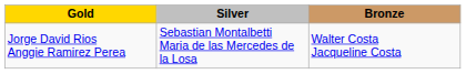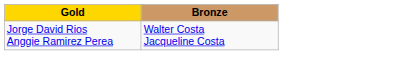 <table class="wikitable" style="text-align:left">
 <tr align="center">
 <td width=200 bgcolor=gold><strong>Gold</strong></td>
-<td width=200 bgcolor=silver><strong>Silver</strong></td>
 <td width=200 bgcolor=CC9966><strong>Bronze</strong></td>
 </tr>
 <tr>
 <td><a href='#'>Jorge David Rios</a><br><a href='#'>Anggie Ramirez Perea</a><br><em></em></td>
-<td><a href='#'>Sebastian Montalbetti</a><br><a href='#'>Maria de las Mercedes de la Losa</a><br><em></em></td>
 <td><a href='#'>Walter Costa</a><br><a href='#'>Jacqueline Costa</a><br><em></em></td>
 </tr>
 </table>
